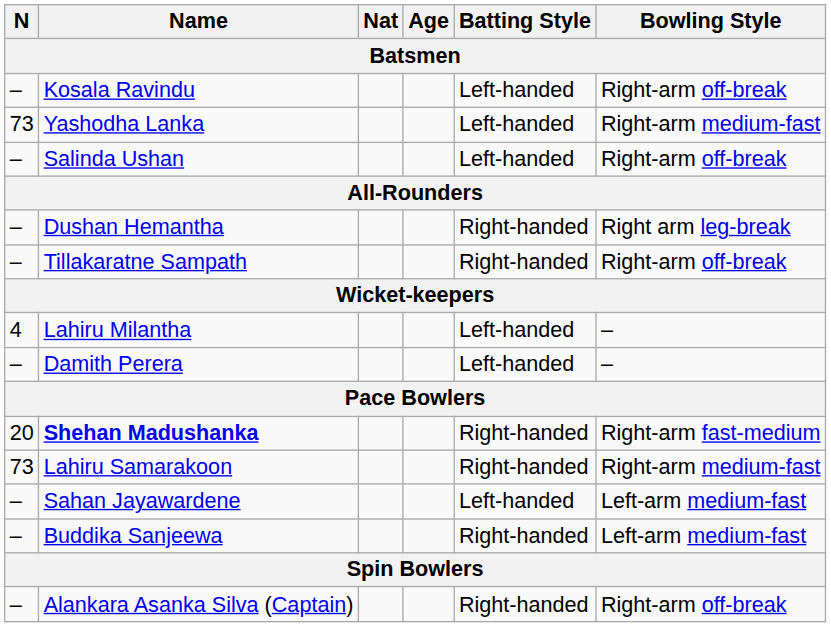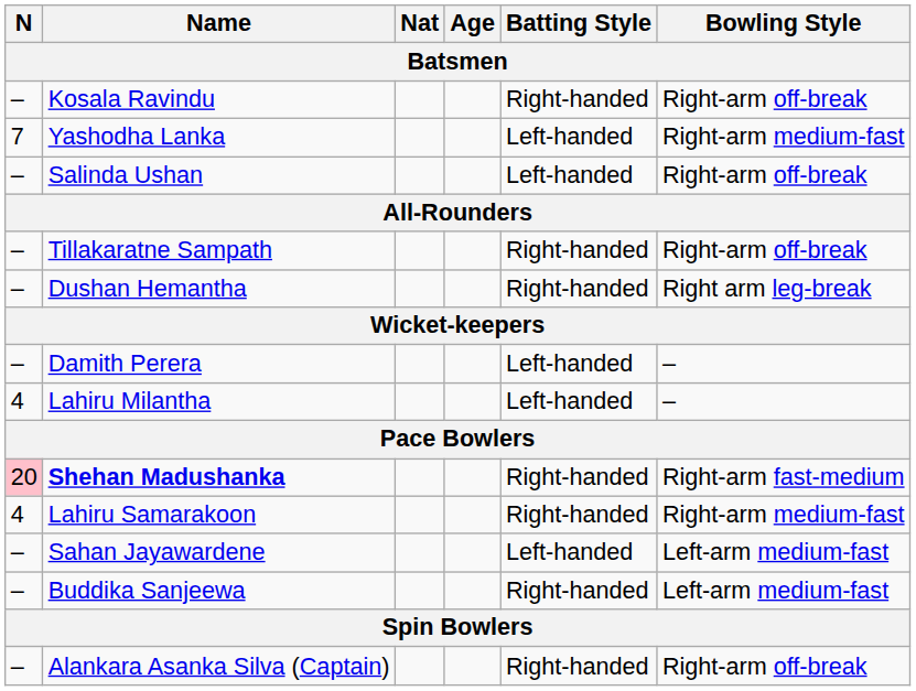 <table class="wikitable">
 <tr>
 <th>N</th>
 <th>Name</th>
 <th>Nat</th>
 <th>Age</th>
 <th>Batting Style</th>
 <th>Bowling Style</th>
 </tr>
 <tr>
 <th colspan="6">Batsmen</th>
 </tr>
 <tr>
 <td>–</td>
 <td><a href='#'>Kosala Ravindu</a></td>
 <td></td>
 <td></td>
-<td>Left-handed</td>
+<td>Right-handed</td>
 <td>Right-arm <a href='#'>off-break</a></td>
 </tr>
 <tr>
-<td>73</td>
+<td>7</td>
 <td><a href='#'>Yashodha Lanka</a></td>
 <td></td>
 <td></td>
 <td>Left-handed</td>
 <td>Right-arm <a href='#'>medium-fast</a></td>
 </tr>
 <tr>
 <td>–</td>
 <td><a href='#'>Salinda Ushan</a></td>
 <td></td>
 <td></td>
 <td>Left-handed</td>
 <td>Right-arm <a href='#'>off-break</a></td>
 </tr>
 <tr>
 <th colspan="6">All-Rounders</th>
 </tr>
 <tr>
 <td>–</td>
+<td><a href='#'>Tillakaratne Sampath</a></td>
+<td></td>
+<td></td>
+<td>Right-handed</td>
+<td>Right-arm <a href='#'>off-break</a></td>
+</tr>
+<tr>
+<td>–</td>
 <td><a href='#'>Dushan Hemantha</a></td>
 <td></td>
 <td></td>
 <td>Right-handed</td>
 <td>Right arm <a href='#'>leg-break</a></td>
 </tr>
 <tr>
+<th colspan="6">Wicket-keepers</th>
+</tr>
+<tr>
 <td>–</td>
-<td><a href='#'>Tillakaratne Sampath</a></td>
+<td><a href='#'>Damith Perera</a></td>
 <td></td>
 <td></td>
-<td>Right-handed</td>
-<td>Right-arm <a href='#'>off-break</a></td>
-</tr>
-<tr>
-<th colspan="6">Wicket-keepers</th>
+<td>Left-handed</td>
+<td>–</td>
 </tr>
 <tr>
 <td>4</td>
 <td><a href='#'>Lahiru Milantha</a></td>
 <td></td>
 <td></td>
 <td>Left-handed</td>
 <td>–</td>
 </tr>
 <tr>
-<td>–</td>
-<td><a href='#'>Damith Perera</a></td>
-<td></td>
-<td></td>
-<td>Left-handed</td>
-<td>–</td>
-</tr>
-<tr>
 <th colspan="6">Pace Bowlers</th>
 </tr>
 <tr>
-<td>20</td>
+<td style="background: pink;">20</td>
 <td><strong><a href='#'>Shehan Madushanka</a></strong></td>
 <td></td>
 <td></td>
 <td>Right-handed</td>
 <td>Right-arm <a href='#'>fast-medium</a></td>
 </tr>
 <tr>
-<td>73</td>
+<td>4</td>
 <td><a href='#'>Lahiru Samarakoon</a></td>
 <td></td>
 <td></td>
 <td>Right-handed</td>
 <td>Right-arm <a href='#'>medium-fast</a></td>
 </tr>
 <tr>
 <td>–</td>
 <td><a href='#'>Sahan Jayawardene</a></td>
 <td></td>
 <td></td>
 <td>Left-handed</td>
 <td>Left-arm <a href='#'>medium-fast</a></td>
 </tr>
 <tr>
 <td>–</td>
 <td><a href='#'>Buddika Sanjeewa</a></td>
 <td></td>
 <td></td>
 <td>Right-handed</td>
 <td>Left-arm <a href='#'>medium-fast</a></td>
 </tr>
 <tr>
 <th colspan="6">Spin Bowlers</th>
 </tr>
 <tr>
 <td>–</td>
 <td><a href='#'>Alankara Asanka Silva</a> (<a href='#'>Captain</a>)</td>
 <td></td>
 <td></td>
 <td>Right-handed</td>
 <td>Right-arm <a href='#'>off-break</a></td>
 </tr>
 </table>
